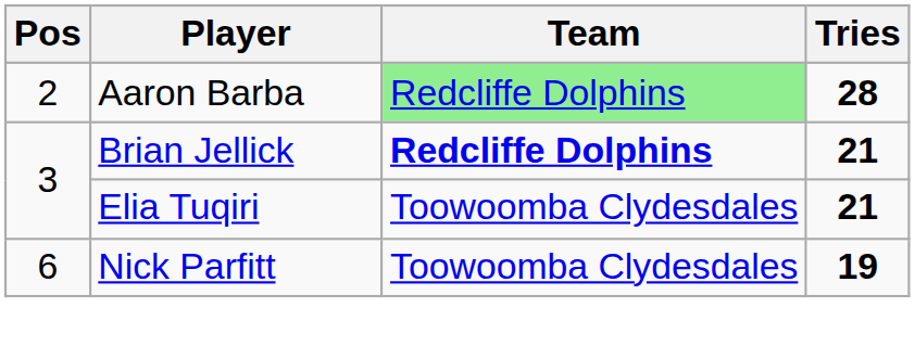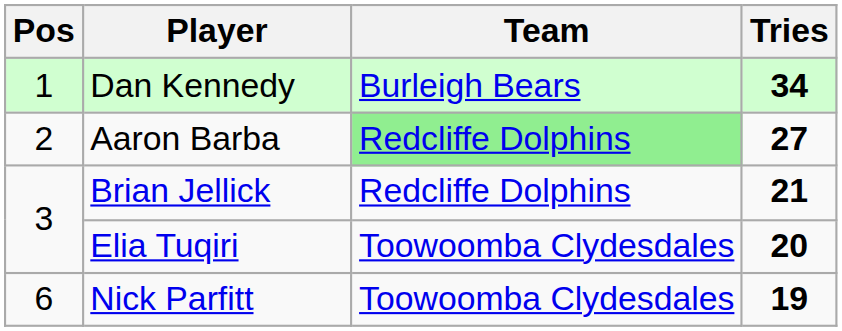 <table class="wikitable" style="text-align: center;">
 <tr>
 <th>Pos</th>
 <th width=120>Player</th>
 <th>Team</th>
 <th>Tries</th>
 </tr>
+<tr bgcolor="#d0ffd0">
+<td rowspan = 1>1</td>
+<td align="left">Dan Kennedy</td>
+<td align="left"> <a href='#'>Burleigh Bears</a></td>
+<td><strong>34</strong></td>
+</tr>
 <tr>
 <td rowspan = 1>2</td>
 <td align="left">Aaron Barba</td>
 <td align="left" style="background: lightgreen;"> <a href='#'>Redcliffe Dolphins</a></td>
-<td><strong>28</strong></td>
+<td><strong>27</strong></td>
 </tr>
 <tr>
 <td rowspan = 2>3</td>
 <td align="left"><a href='#'>Brian Jellick</a></td>
-<td align="left"><strong> <a href='#'>Redcliffe Dolphins</a></strong></td>
+<td align="left"> <a href='#'>Redcliffe Dolphins</a></td>
 <td><strong>21</strong></td>
 </tr>
 <tr>
 <td align="left"><a href='#'>Elia Tuqiri</a></td>
 <td align="left"> <a href='#'>Toowoomba Clydesdales</a></td>
-<td><strong>21</strong></td>
+<td><strong>20</strong></td>
 </tr>
 <tr>
 <td rowspan = 1>6</td>
 <td align="left"><a href='#'>Nick Parfitt</a></td>
 <td align="left"> <a href='#'>Toowoomba Clydesdales</a></td>
 <td><strong>19</strong></td>
 </tr>
 </table>
